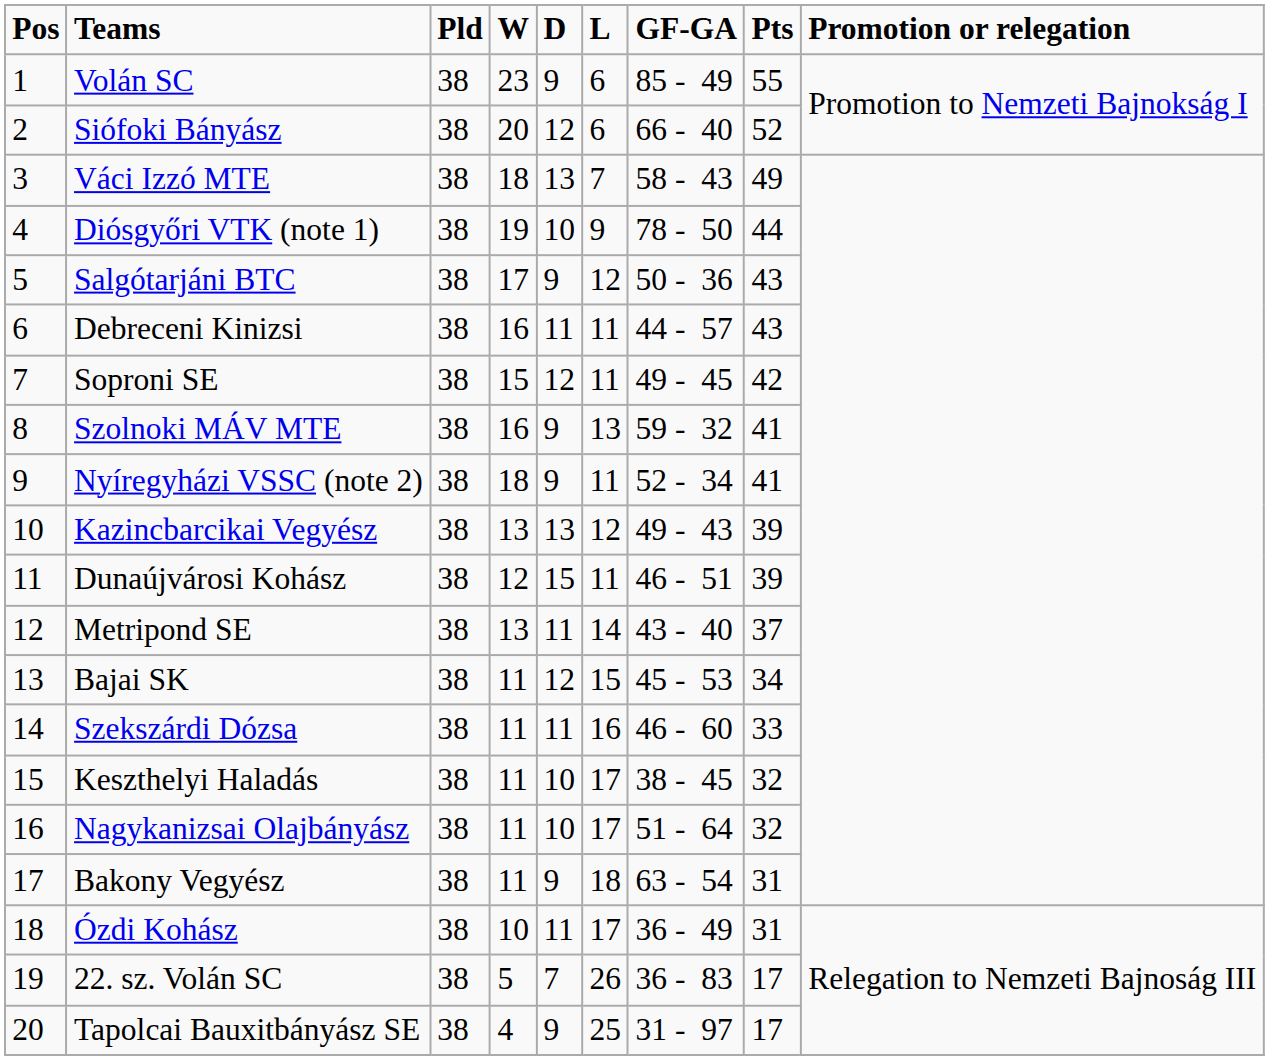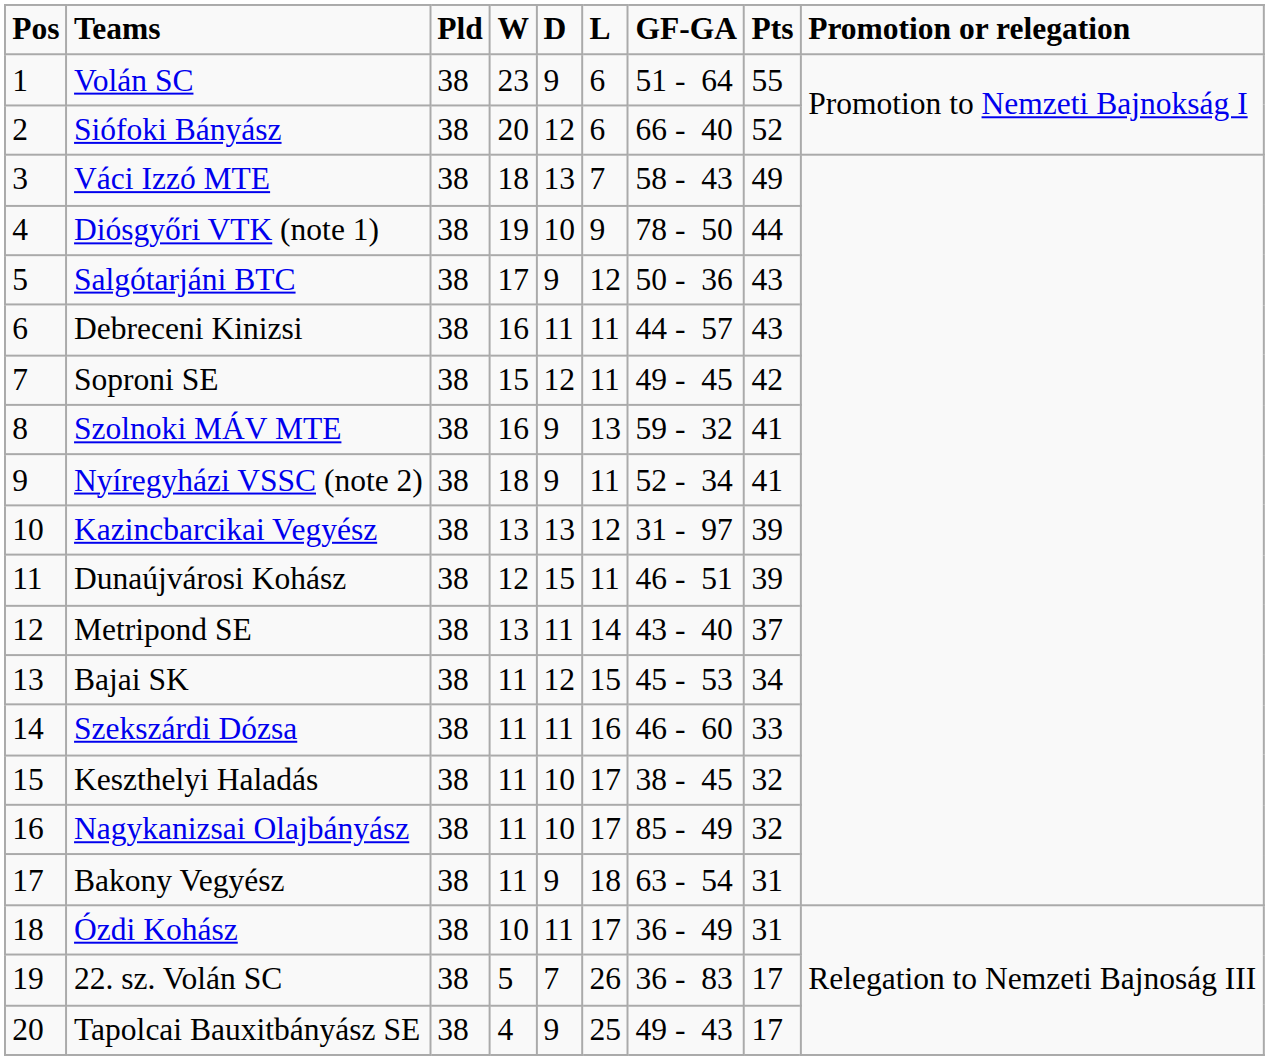 <table class="wikitable">
 <tr>
 <td><strong>Pos</strong></td>
 <td><strong>Teams</strong></td>
 <td><strong>Pld</strong></td>
 <td><strong>W</strong></td>
 <td><strong>D</strong></td>
 <td><strong>L</strong></td>
 <td><strong>GF-GA</strong></td>
 <td><strong>Pts</strong></td>
 <td><strong>Promotion or relegation</strong></td>
 </tr>
 <tr>
 <td>1</td>
 <td><a href='#'>Volán SC</a></td>
 <td>38</td>
 <td>23</td>
 <td>9</td>
 <td>6</td>
-<td>85 -  49</td>
+<td>51 -  64</td>
 <td>55</td>
 <td rowspan="2">Promotion to <a href='#'>Nemzeti Bajnokság I</a></td>
 </tr>
 <tr>
 <td>2</td>
 <td><a href='#'>Siófoki Bányász</a></td>
 <td>38</td>
 <td>20</td>
 <td>12</td>
 <td>6</td>
 <td>66 -  40</td>
 <td>52</td>
 </tr>
 <tr>
 <td>3</td>
 <td><a href='#'>Váci Izzó MTE</a></td>
 <td>38</td>
 <td>18</td>
 <td>13</td>
 <td>7</td>
 <td>58 -  43</td>
 <td>49</td>
 <td rowspan="15"></td>
 </tr>
 <tr>
 <td>4</td>
 <td><a href='#'>Diósgyőri VTK</a> (note 1)</td>
 <td>38</td>
 <td>19</td>
 <td>10</td>
 <td>9</td>
 <td>78 -  50</td>
 <td>44</td>
 </tr>
 <tr>
 <td>5</td>
 <td><a href='#'>Salgótarjáni BTC</a></td>
 <td>38</td>
 <td>17</td>
 <td>9</td>
 <td>12</td>
 <td>50 -  36</td>
 <td>43</td>
 </tr>
 <tr>
 <td>6</td>
 <td>Debreceni Kinizsi</td>
 <td>38</td>
 <td>16</td>
 <td>11</td>
 <td>11</td>
 <td>44 -  57</td>
 <td>43</td>
 </tr>
 <tr>
 <td>7</td>
 <td>Soproni SE</td>
 <td>38</td>
 <td>15</td>
 <td>12</td>
 <td>11</td>
 <td>49 -  45</td>
 <td>42</td>
 </tr>
 <tr>
 <td>8</td>
 <td><a href='#'>Szolnoki MÁV MTE</a></td>
 <td>38</td>
 <td>16</td>
 <td>9</td>
 <td>13</td>
 <td>59 -  32</td>
 <td>41</td>
 </tr>
 <tr>
 <td>9</td>
 <td><a href='#'>Nyíregyházi VSSC</a> (note 2)</td>
 <td>38</td>
 <td>18</td>
 <td>9</td>
 <td>11</td>
 <td>52 -  34</td>
 <td>41</td>
 </tr>
 <tr>
 <td>10</td>
 <td><a href='#'>Kazincbarcikai Vegyész</a></td>
 <td>38</td>
 <td>13</td>
 <td>13</td>
 <td>12</td>
-<td>49 -  43</td>
+<td>31 -  97</td>
 <td>39</td>
 </tr>
 <tr>
 <td>11</td>
 <td>Dunaújvárosi Kohász</td>
 <td>38</td>
 <td>12</td>
 <td>15</td>
 <td>11</td>
 <td>46 -  51</td>
 <td>39</td>
 </tr>
 <tr>
 <td>12</td>
 <td>Metripond SE</td>
 <td>38</td>
 <td>13</td>
 <td>11</td>
 <td>14</td>
 <td>43 -  40</td>
 <td>37</td>
 </tr>
 <tr>
 <td>13</td>
 <td>Bajai SK</td>
 <td>38</td>
 <td>11</td>
 <td>12</td>
 <td>15</td>
 <td>45 -  53</td>
 <td>34</td>
 </tr>
 <tr>
 <td>14</td>
 <td><a href='#'>Szekszárdi Dózsa</a></td>
 <td>38</td>
 <td>11</td>
 <td>11</td>
 <td>16</td>
 <td>46 -  60</td>
 <td>33</td>
 </tr>
 <tr>
 <td>15</td>
 <td>Keszthelyi Haladás</td>
 <td>38</td>
 <td>11</td>
 <td>10</td>
 <td>17</td>
 <td>38 -  45</td>
 <td>32</td>
 </tr>
 <tr>
 <td>16</td>
 <td><a href='#'>Nagykanizsai Olajbányász</a></td>
 <td>38</td>
 <td>11</td>
 <td>10</td>
 <td>17</td>
-<td>51 -  64</td>
+<td>85 -  49</td>
 <td>32</td>
 </tr>
 <tr>
 <td>17</td>
 <td>Bakony Vegyész</td>
 <td>38</td>
 <td>11</td>
 <td>9</td>
 <td>18</td>
 <td>63 -  54</td>
 <td>31</td>
 </tr>
 <tr>
 <td>18</td>
 <td><a href='#'>Ózdi Kohász</a></td>
 <td>38</td>
 <td>10</td>
 <td>11</td>
 <td>17</td>
 <td>36 -  49</td>
 <td>31</td>
 <td rowspan="3">Relegation to Nemzeti Bajnoság III</td>
 </tr>
 <tr>
 <td>19</td>
 <td>22. sz. Volán SC</td>
 <td>38</td>
 <td>5</td>
 <td>7</td>
 <td>26</td>
 <td>36 -  83</td>
 <td>17</td>
 </tr>
 <tr>
 <td>20</td>
 <td>Tapolcai Bauxitbányász SE</td>
 <td>38</td>
 <td>4</td>
 <td>9</td>
 <td>25</td>
-<td>31 -  97</td>
+<td>49 -  43</td>
 <td>17</td>
 </tr>
 </table>
